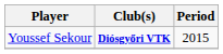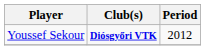 <table class="wikitable collapsible collapsed" style="text-align:center;font-size:95%">
 <tr>
 <th scope="col">Player</th>
 <th scope="col" class="unsortable">Club(s)</th>
 <th scope="col">Period</th>
 </tr>
 <tr>
 <td align="left"><a href='#'>Youssef Sekour</a></td>
 <td><strong><small><a href='#'>Diósgyőri VTK</a></small></strong></td>
-<td>2015</td>
+<td>2012</td>
 </tr>
 <tr>
 </tr>
 </table>
